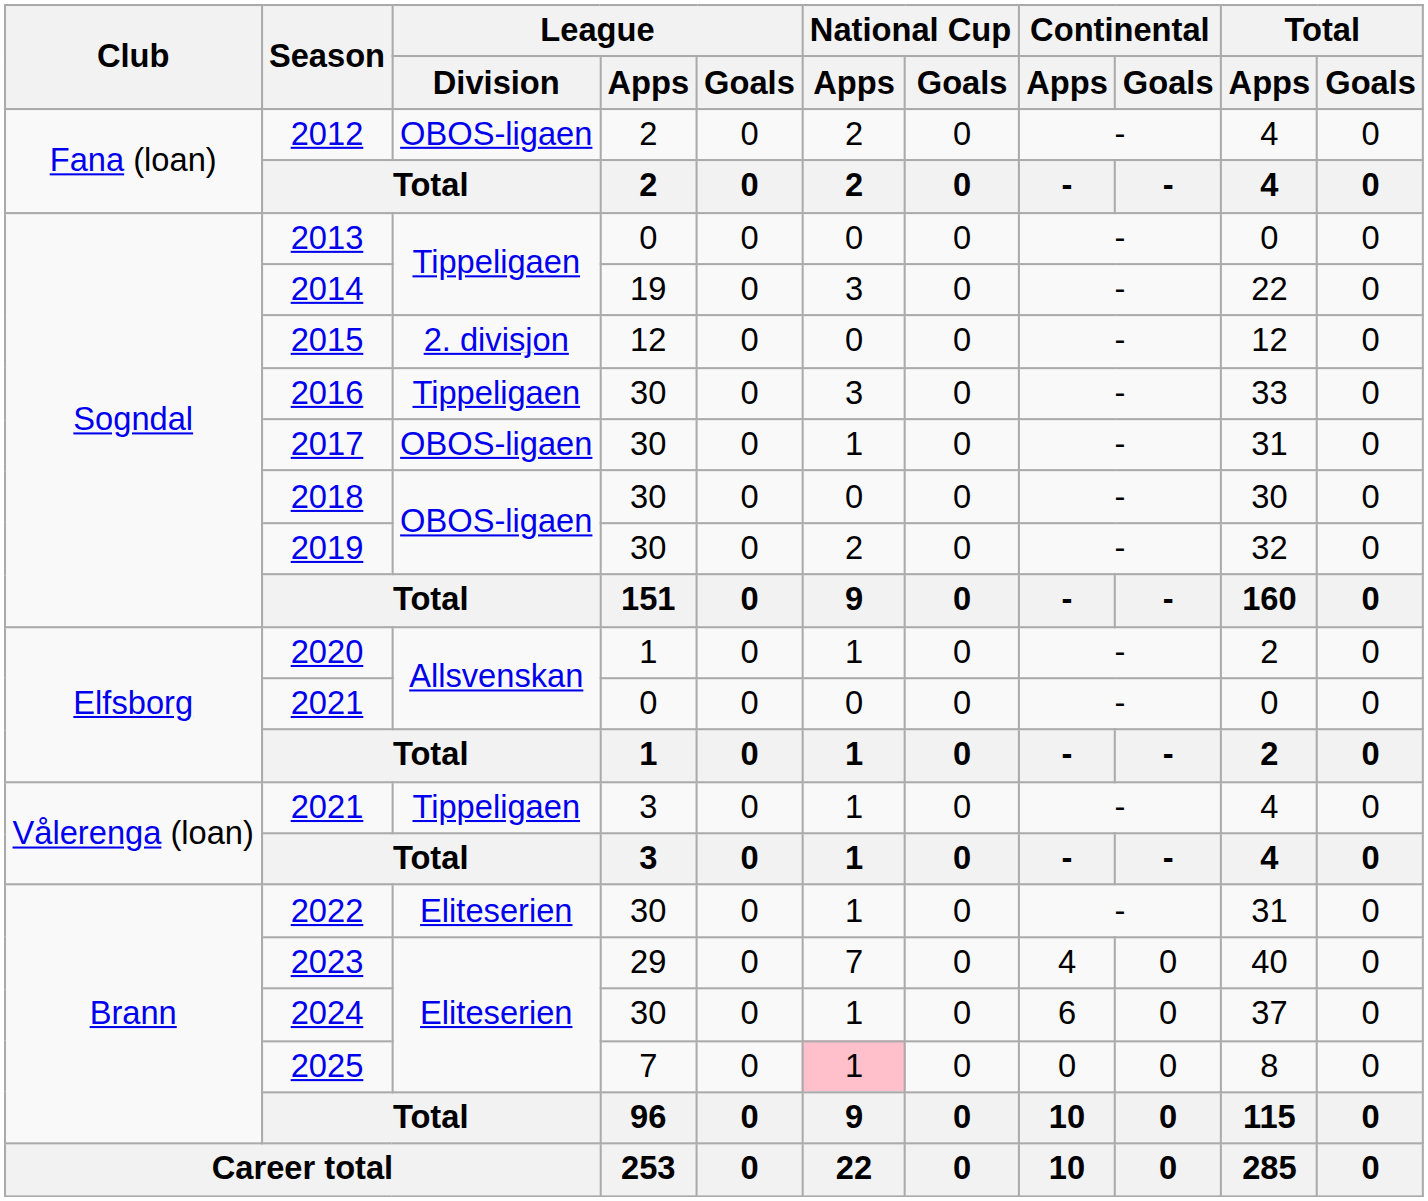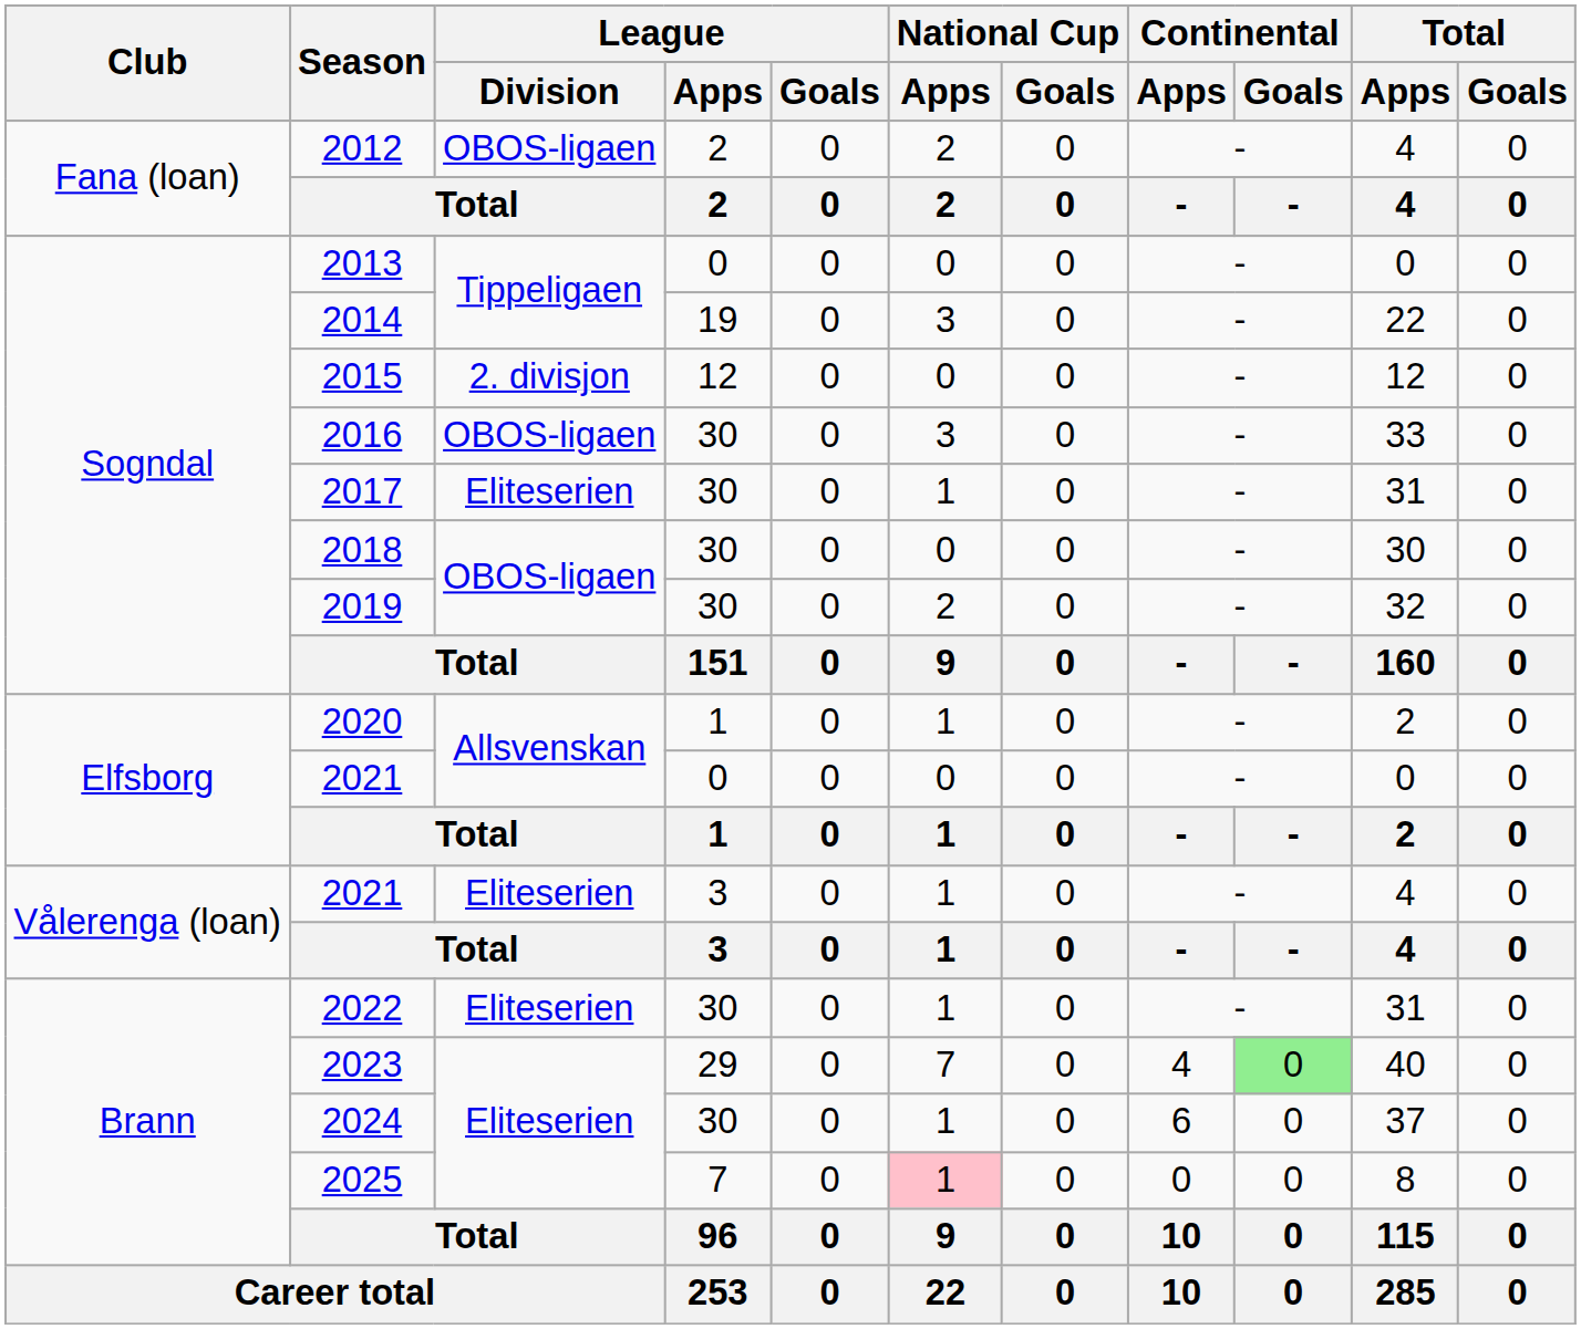 <table class="wikitable" style="text-align: center;">
 <tr>
 <th rowspan="2">Club</th>
 <th rowspan="2">Season</th>
 <th colspan="3">League</th>
 <th colspan="2">National Cup</th>
 <th colspan="2">Continental</th>
 <th colspan="2">Total</th>
 </tr>
 <tr>
 <th>Division</th>
 <th>Apps</th>
 <th>Goals</th>
 <th>Apps</th>
 <th>Goals</th>
 <th>Apps</th>
 <th>Goals</th>
 <th>Apps</th>
 <th>Goals</th>
 </tr>
 <tr>
 <td rowspan="2"><a href='#'>Fana</a> (loan)</td>
 <td><a href='#'>2012</a></td>
 <td rowspan="1"><a href='#'>OBOS-ligaen</a></td>
 <td>2</td>
 <td>0</td>
 <td>2</td>
 <td>0</td>
 <td colspan="2">-</td>
 <td>4</td>
 <td>0</td>
 </tr>
 <tr>
 <th colspan="2">Total</th>
 <th>2</th>
 <th>0</th>
 <th>2</th>
 <th>0</th>
 <th>-</th>
 <th>-</th>
 <th>4</th>
 <th>0</th>
 </tr>
 <tr>
 <td rowspan="8"><a href='#'>Sogndal</a></td>
 <td><a href='#'>2013</a></td>
 <td rowspan="2"><a href='#'>Tippeligaen</a></td>
 <td>0</td>
 <td>0</td>
 <td>0</td>
 <td>0</td>
 <td colspan="2">-</td>
 <td>0</td>
 <td>0</td>
 </tr>
 <tr>
 <td><a href='#'>2014</a></td>
 <td>19</td>
 <td>0</td>
 <td>3</td>
 <td>0</td>
 <td colspan="2">-</td>
 <td>22</td>
 <td>0</td>
 </tr>
 <tr>
 <td><a href='#'>2015</a></td>
 <td rowspan="1"><a href='#'>2. divisjon</a></td>
 <td>12</td>
 <td>0</td>
 <td>0</td>
 <td>0</td>
 <td colspan="2">-</td>
 <td>12</td>
 <td>0</td>
 </tr>
 <tr>
 <td><a href='#'>2016</a></td>
-<td rowspan="1"><a href='#'>Tippeligaen</a></td>
+<td rowspan="1"><a href='#'>OBOS-ligaen</a></td>
 <td>30</td>
 <td>0</td>
 <td>3</td>
 <td>0</td>
 <td colspan="2">-</td>
 <td>33</td>
 <td>0</td>
 </tr>
 <tr>
 <td><a href='#'>2017</a></td>
-<td rowspan="1"><a href='#'>OBOS-ligaen</a></td>
+<td rowspan="1"><a href='#'>Eliteserien</a></td>
 <td>30</td>
 <td>0</td>
 <td>1</td>
 <td>0</td>
 <td colspan="2">-</td>
 <td>31</td>
 <td>0</td>
 </tr>
 <tr>
 <td><a href='#'>2018</a></td>
 <td rowspan="2"><a href='#'>OBOS-ligaen</a></td>
 <td>30</td>
 <td>0</td>
 <td>0</td>
 <td>0</td>
 <td colspan="2">-</td>
 <td>30</td>
 <td>0</td>
 </tr>
 <tr>
 <td><a href='#'>2019</a></td>
 <td>30</td>
 <td>0</td>
 <td>2</td>
 <td>0</td>
 <td colspan="2">-</td>
 <td>32</td>
 <td>0</td>
 </tr>
 <tr>
 <th colspan="2">Total</th>
 <th>151</th>
 <th>0</th>
 <th>9</th>
 <th>0</th>
 <th>-</th>
 <th>-</th>
 <th>160</th>
 <th>0</th>
 </tr>
 <tr>
 <td rowspan="3"><a href='#'>Elfsborg</a></td>
 <td><a href='#'>2020</a></td>
 <td rowspan="2"><a href='#'>Allsvenskan</a></td>
 <td>1</td>
 <td>0</td>
 <td>1</td>
 <td>0</td>
 <td colspan="2">-</td>
 <td>2</td>
 <td>0</td>
 </tr>
 <tr>
 <td><a href='#'>2021</a></td>
 <td>0</td>
 <td>0</td>
 <td>0</td>
 <td>0</td>
 <td colspan="2">-</td>
 <td>0</td>
 <td>0</td>
 </tr>
 <tr>
 <th colspan="2">Total</th>
 <th>1</th>
 <th>0</th>
 <th>1</th>
 <th>0</th>
 <th>-</th>
 <th>-</th>
 <th>2</th>
 <th>0</th>
 </tr>
 <tr>
 <td rowspan="2"><a href='#'>Vålerenga</a> (loan)</td>
 <td><a href='#'>2021</a></td>
-<td rowspan="1"><a href='#'>Tippeligaen</a></td>
+<td rowspan="1"><a href='#'>Eliteserien</a></td>
 <td>3</td>
 <td>0</td>
 <td>1</td>
 <td>0</td>
 <td colspan="2">-</td>
 <td>4</td>
 <td>0</td>
 </tr>
 <tr>
 <th colspan="2">Total</th>
 <th>3</th>
 <th>0</th>
 <th>1</th>
 <th>0</th>
 <th>-</th>
 <th>-</th>
 <th>4</th>
 <th>0</th>
 </tr>
 <tr>
 <td rowspan="5"><a href='#'>Brann</a></td>
 <td><a href='#'>2022</a></td>
 <td rowspan="1"><a href='#'>Eliteserien</a></td>
 <td>30</td>
 <td>0</td>
 <td>1</td>
 <td>0</td>
 <td colspan="2">-</td>
 <td>31</td>
 <td>0</td>
 </tr>
 <tr>
 <td><a href='#'>2023</a></td>
 <td rowspan="3"><a href='#'>Eliteserien</a></td>
 <td>29</td>
 <td>0</td>
 <td>7</td>
 <td>0</td>
 <td>4</td>
-<td>0</td>
+<td style="background: lightgreen;">0</td>
 <td>40</td>
 <td>0</td>
 </tr>
 <tr>
 <td><a href='#'>2024</a></td>
 <td>30</td>
 <td>0</td>
 <td>1</td>
 <td>0</td>
 <td>6</td>
 <td>0</td>
 <td>37</td>
 <td>0</td>
 </tr>
 <tr>
 <td><a href='#'>2025</a></td>
 <td>7</td>
 <td>0</td>
 <td style="background: pink;">1</td>
 <td>0</td>
 <td>0</td>
 <td>0</td>
 <td>8</td>
 <td>0</td>
 </tr>
 <tr>
 <th colspan="2">Total</th>
 <th>96</th>
 <th>0</th>
 <th>9</th>
 <th>0</th>
 <th>10</th>
 <th>0</th>
 <th>115</th>
 <th>0</th>
 </tr>
 <tr>
 <th colspan="3">Career total</th>
 <th>253</th>
 <th>0</th>
 <th>22</th>
 <th>0</th>
 <th>10</th>
 <th>0</th>
 <th>285</th>
 <th>0</th>
 </tr>
 </table>
